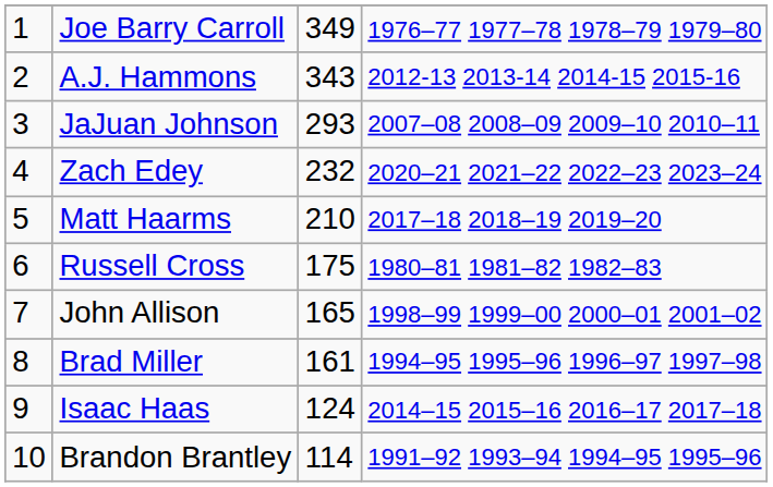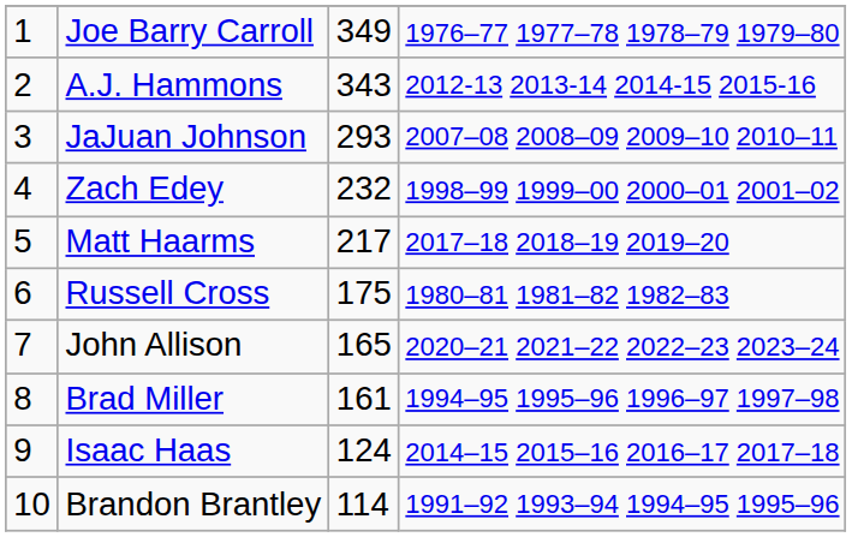 <table class="wikitable">
 <tr>
 </tr>
 <tr>
 <td>1</td>
 <td><a href='#'>Joe Barry Carroll</a></td>
 <td>349</td>
 <td style="font-size:80%;"><a href='#'>1976–77</a> <a href='#'>1977–78</a> <a href='#'>1978–79</a> <a href='#'>1979–80</a></td>
 </tr>
 <tr>
 <td>2</td>
 <td><a href='#'>A.J. Hammons</a></td>
 <td>343</td>
 <td style="font-size:80%;"><a href='#'>2012-13</a> <a href='#'>2013-14</a> <a href='#'>2014-15</a> <a href='#'>2015-16</a></td>
 </tr>
 <tr>
 <td>3</td>
 <td><a href='#'>JaJuan Johnson</a></td>
 <td>293</td>
 <td style="font-size:80%;"><a href='#'>2007–08</a> <a href='#'>2008–09</a> <a href='#'>2009–10</a> <a href='#'>2010–11</a></td>
 </tr>
 <tr>
 <td>4</td>
 <td><a href='#'>Zach Edey</a></td>
 <td>232 </td>
-<td style="font-size:80%;"><a href='#'>2020–21</a> <a href='#'>2021–22</a> <a href='#'>2022–23</a> <a href='#'>2023–24</a></td>
+<td style="font-size:80%;"><a href='#'>1998–99</a> <a href='#'>1999–00</a> <a href='#'>2000–01</a> <a href='#'>2001–02</a></td>
 </tr>
 <tr>
 <td>5</td>
 <td><a href='#'>Matt Haarms</a></td>
-<td>210</td>
+<td>217</td>
 <td style="font-size:80%;"><a href='#'>2017–18</a> <a href='#'>2018–19</a> <a href='#'>2019–20</a></td>
 </tr>
 <tr>
 <td>6</td>
 <td><a href='#'>Russell Cross</a></td>
 <td>175</td>
 <td style="font-size:80%;"><a href='#'>1980–81</a> <a href='#'>1981–82</a> <a href='#'>1982–83</a></td>
 </tr>
 <tr>
 <td>7</td>
 <td>John Allison</td>
 <td>165</td>
-<td style="font-size:80%;"><a href='#'>1998–99</a> <a href='#'>1999–00</a> <a href='#'>2000–01</a> <a href='#'>2001–02</a></td>
+<td style="font-size:80%;"><a href='#'>2020–21</a> <a href='#'>2021–22</a> <a href='#'>2022–23</a> <a href='#'>2023–24</a></td>
 </tr>
 <tr>
 <td>8</td>
 <td><a href='#'>Brad Miller</a></td>
 <td>161</td>
 <td style="font-size:80%;"><a href='#'>1994–95</a> <a href='#'>1995–96</a> <a href='#'>1996–97</a> <a href='#'>1997–98</a></td>
 </tr>
 <tr>
 <td>9</td>
 <td><a href='#'>Isaac Haas</a></td>
 <td>124</td>
 <td style="font-size:80%;"><a href='#'>2014–15</a> <a href='#'>2015–16</a> <a href='#'>2016–17</a> <a href='#'>2017–18</a></td>
 </tr>
 <tr>
 <td>10</td>
 <td>Brandon Brantley</td>
 <td>114</td>
 <td style="font-size:80%;"><a href='#'>1991–92</a> <a href='#'>1993–94</a> <a href='#'>1994–95</a> <a href='#'>1995–96</a></td>
 </tr>
 </table>
